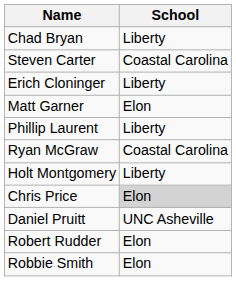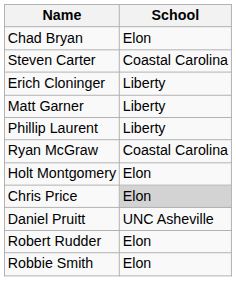 <table class=wikitable>
 <tr>
 <th>Name</th>
 <th>School</th>
 </tr>
 <tr>
 <td>Chad Bryan</td>
-<td>Liberty</td>
+<td>Elon</td>
 </tr>
 <tr>
 <td>Steven Carter</td>
 <td>Coastal Carolina</td>
 </tr>
 <tr>
 <td>Erich Cloninger</td>
 <td>Liberty</td>
 </tr>
 <tr>
 <td>Matt Garner</td>
-<td>Elon</td>
+<td>Liberty</td>
 </tr>
 <tr>
 <td>Phillip Laurent</td>
 <td>Liberty</td>
 </tr>
 <tr>
 <td>Ryan McGraw</td>
 <td>Coastal Carolina</td>
 </tr>
 <tr>
 <td>Holt Montgomery</td>
-<td>Liberty</td>
+<td>Elon</td>
 </tr>
 <tr>
 <td>Chris Price</td>
 <td style="background: lightgrey;">Elon</td>
 </tr>
 <tr>
 <td>Daniel Pruitt</td>
 <td>UNC Asheville</td>
 </tr>
 <tr>
 <td>Robert Rudder</td>
 <td>Elon</td>
 </tr>
 <tr>
 <td>Robbie Smith</td>
 <td>Elon</td>
 </tr>
 </table>
